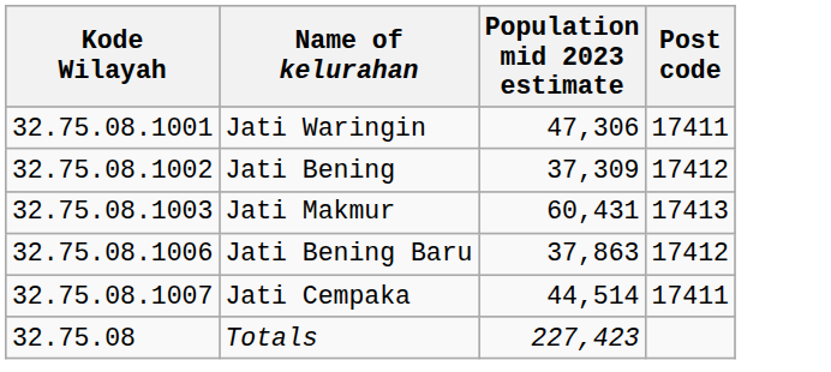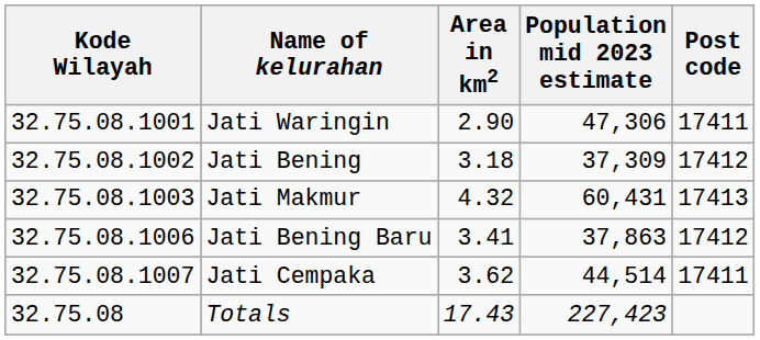 <table class="wikitable">
 <tr>
 <th>Kode <br>Wilayah</th>
 <th>Name of <br> <em>kelurahan</em></th>
+<th>Area <br>in <br>km<sup>2</sup></th>
 <th>Population<br>mid 2023<br>estimate</th>
 <th>Post<br>code</th>
 </tr>
 <tr>
 <td>32.75.08.1001</td>
 <td>Jati Waringin</td>
+<td align="right">2.90</td>
 <td align="right">47,306</td>
 <td>17411</td>
 </tr>
 <tr>
 <td>32.75.08.1002</td>
 <td>Jati Bening</td>
+<td align="right">3.18</td>
 <td align="right">37,309</td>
 <td>17412</td>
 </tr>
 <tr>
 <td>32.75.08.1003</td>
 <td>Jati Makmur</td>
+<td align="right">4.32</td>
 <td align="right">60,431</td>
 <td>17413</td>
 </tr>
 <tr>
 <td>32.75.08.1006</td>
 <td>Jati Bening Baru</td>
+<td align="right">3.41</td>
 <td align="right">37,863</td>
 <td>17412</td>
 </tr>
 <tr>
 <td>32.75.08.1007</td>
 <td>Jati Cempaka</td>
+<td align="right">3.62</td>
 <td align="right">44,514</td>
 <td>17411</td>
 </tr>
 <tr>
 <td>32.75.08</td>
 <td><em>Totals</em></td>
+<td align="right"><em>17.43</em></td>
 <td align="right"><em>227,423</em></td>
 <td></td>
 </tr>
 </table>
